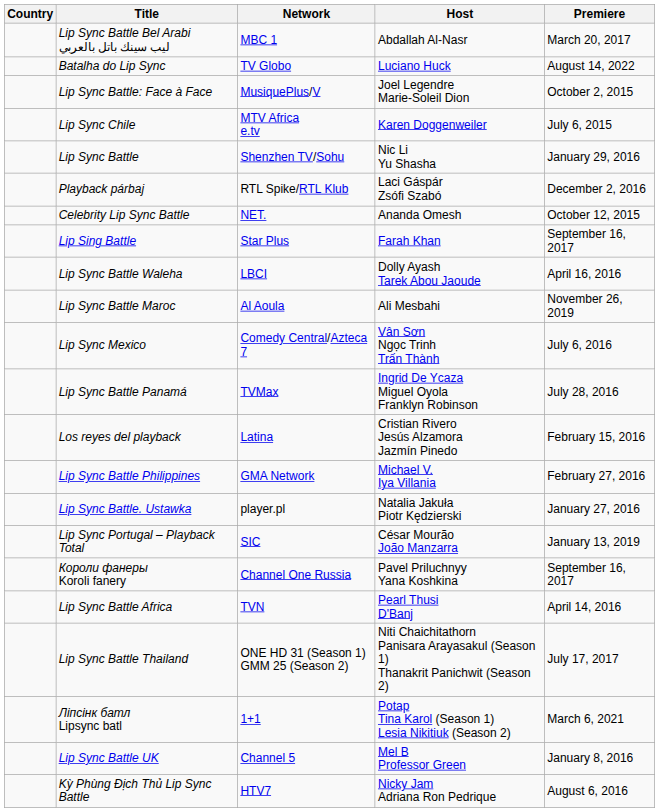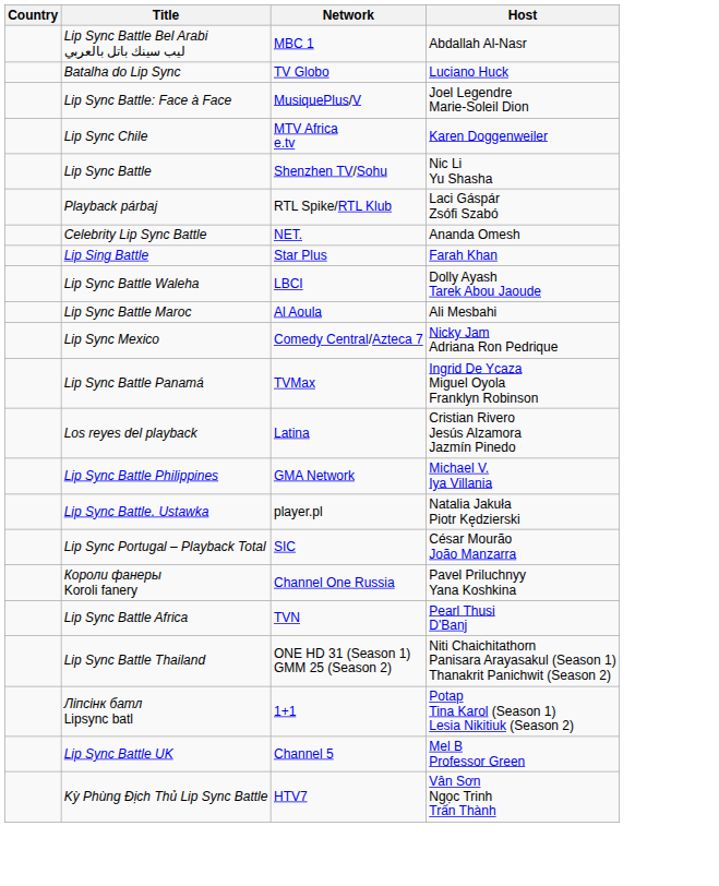 <table class="wikitable">
 <tr>
 <th>Country</th>
 <th>Title</th>
 <th>Network</th>
 <th>Host</th>
-<th>Premiere</th>
 </tr>
 <tr>
 <td> </td>
 <td><em>Lip Sync Battle Bel Arabi</em><br>ليب سينك باتل بالعربي</td>
 <td><a href='#'>MBC 1</a></td>
 <td>Abdallah Al-Nasr</td>
-<td>March 20, 2017</td>
 </tr>
 <tr>
 <td></td>
 <td><em>Batalha do Lip Sync</em></td>
 <td><a href='#'>TV Globo</a></td>
 <td><a href='#'>Luciano Huck</a></td>
-<td>August 14, 2022</td>
 </tr>
 <tr>
 <td> </td>
 <td><em>Lip Sync Battle: Face à Face</em></td>
 <td><a href='#'>MusiquePlus</a>/<a href='#'>V</a></td>
 <td>Joel Legendre<br>Marie-Soleil Dion</td>
-<td>October 2, 2015</td>
 </tr>
 <tr>
 <td></td>
 <td><em>Lip Sync Chile</em></td>
 <td><a href='#'>MTV Africa</a> <br> <a href='#'>e.tv</a></td>
 <td><a href='#'>Karen Doggenweiler</a></td>
-<td>July 6, 2015</td>
 </tr>
 <tr>
 <td></td>
 <td><em>Lip Sync Battle</em><br></td>
 <td><a href='#'>Shenzhen TV</a>/<a href='#'>Sohu</a></td>
 <td>Nic Li<br>Yu Shasha</td>
-<td>January 29, 2016</td>
 </tr>
 <tr>
 <td></td>
 <td><em>Playback párbaj</em></td>
 <td>RTL Spike/<a href='#'>RTL Klub</a></td>
 <td>Laci Gáspár<br>Zsófi Szabó</td>
-<td>December 2, 2016</td>
 </tr>
 <tr>
 <td></td>
 <td><em>Celebrity Lip Sync Battle</em></td>
 <td><a href='#'>NET.</a></td>
 <td>Ananda Omesh</td>
-<td>October 12, 2015</td>
 </tr>
 <tr>
 <td></td>
 <td><em><a href='#'>Lip Sing Battle</a></em></td>
 <td><a href='#'>Star Plus</a></td>
 <td><a href='#'>Farah Khan</a></td>
-<td>September 16, 2017</td>
 </tr>
 <tr>
 <td></td>
 <td><em>Lip Sync Battle Waleha</em></td>
 <td><a href='#'>LBCI</a></td>
 <td>Dolly Ayash<br><a href='#'>Tarek Abou Jaoude</a></td>
-<td>April 16, 2016</td>
 </tr>
 <tr>
 <td></td>
 <td><em>Lip Sync Battle Maroc</em></td>
 <td><a href='#'>Al Aoula</a></td>
 <td>Ali Mesbahi</td>
-<td>November 26, 2019</td>
 </tr>
 <tr>
 <td></td>
 <td><em>Lip Sync Mexico</em></td>
 <td><a href='#'>Comedy Central</a>/<a href='#'>Azteca 7</a></td>
-<td><a href='#'>Vân Sơn</a><br>Ngọc Trinh<br><a href='#'>Trấn Thành</a></td>
-<td>July 6, 2016</td>
+<td><a href='#'>Nicky Jam</a><br>Adriana Ron Pedrique</td>
 </tr>
 <tr>
 <td></td>
 <td><em>Lip Sync Battle Panamá</em></td>
 <td><a href='#'>TVMax</a></td>
 <td><a href='#'>Ingrid De Ycaza</a><br>Miguel Oyola<br>Franklyn Robinson</td>
-<td>July 28, 2016</td>
 </tr>
 <tr>
 <td></td>
 <td><em>Los reyes del playback</em></td>
 <td><a href='#'>Latina</a></td>
 <td>Cristian Rivero <br> Jesús Alzamora <br> Jazmín Pinedo</td>
-<td>February 15, 2016</td>
 </tr>
 <tr>
 <td></td>
 <td><em><a href='#'>Lip Sync Battle Philippines</a></em></td>
 <td><a href='#'>GMA Network</a></td>
 <td><a href='#'>Michael V.</a><br><a href='#'>Iya Villania</a></td>
-<td>February 27, 2016</td>
 </tr>
 <tr>
 <td></td>
 <td><em><a href='#'>Lip Sync Battle. Ustawka</a></em></td>
 <td>player.pl</td>
 <td>Natalia Jakuła<br>Piotr Kędzierski</td>
-<td>January 27, 2016</td>
 </tr>
 <tr>
 <td></td>
 <td><em>Lip Sync Portugal – Playback Total</em></td>
 <td><a href='#'>SIC</a></td>
 <td>César Mourão<br><a href='#'>João Manzarra</a></td>
-<td>January 13, 2019</td>
 </tr>
 <tr>
 <td></td>
 <td><em>Короли фанеры</em><br>Koroli fanery</td>
 <td><a href='#'>Channel One Russia</a></td>
 <td>Pavel Priluchnyy<br>Yana Koshkina</td>
-<td>September 16, 2017</td>
 </tr>
 <tr>
 <td></td>
 <td><em>Lip Sync Battle Africa</em></td>
 <td><a href='#'>TVN</a></td>
 <td><a href='#'>Pearl Thusi</a><br><a href='#'>D'Banj</a></td>
-<td>April 14, 2016</td>
 </tr>
 <tr>
 <td></td>
 <td><em>Lip Sync Battle Thailand</em></td>
 <td>ONE HD 31 (Season 1) <br> GMM 25 (Season 2)</td>
 <td>Niti Chaichitathorn<br>Panisara Arayasakul (Season 1)<br>Thanakrit Panichwit (Season 2)</td>
-<td>July 17, 2017</td>
 </tr>
 <tr>
 <td></td>
 <td><em>Ліпсінк батл</em><br>Lipsync batl</td>
 <td><a href='#'>1+1</a></td>
 <td><a href='#'>Potap</a><br><a href='#'>Tina Karol</a> (Season 1)<br><a href='#'>Lesia Nikitiuk</a> (Season 2)</td>
-<td>March 6, 2021</td>
 </tr>
 <tr>
 <td></td>
 <td><em><a href='#'>Lip Sync Battle UK</a></em></td>
 <td><a href='#'>Channel 5</a></td>
 <td><a href='#'>Mel B</a><br><a href='#'>Professor Green</a></td>
-<td>January 8, 2016</td>
 </tr>
 <tr>
 <td></td>
 <td><em>Kỳ Phùng Địch Thủ  Lip Sync Battle</em></td>
 <td><a href='#'>HTV7</a></td>
-<td><a href='#'>Nicky Jam</a><br>Adriana Ron Pedrique</td>
-<td>August 6, 2016</td>
+<td><a href='#'>Vân Sơn</a><br>Ngọc Trinh<br><a href='#'>Trấn Thành</a></td>
 </tr>
 </table>
